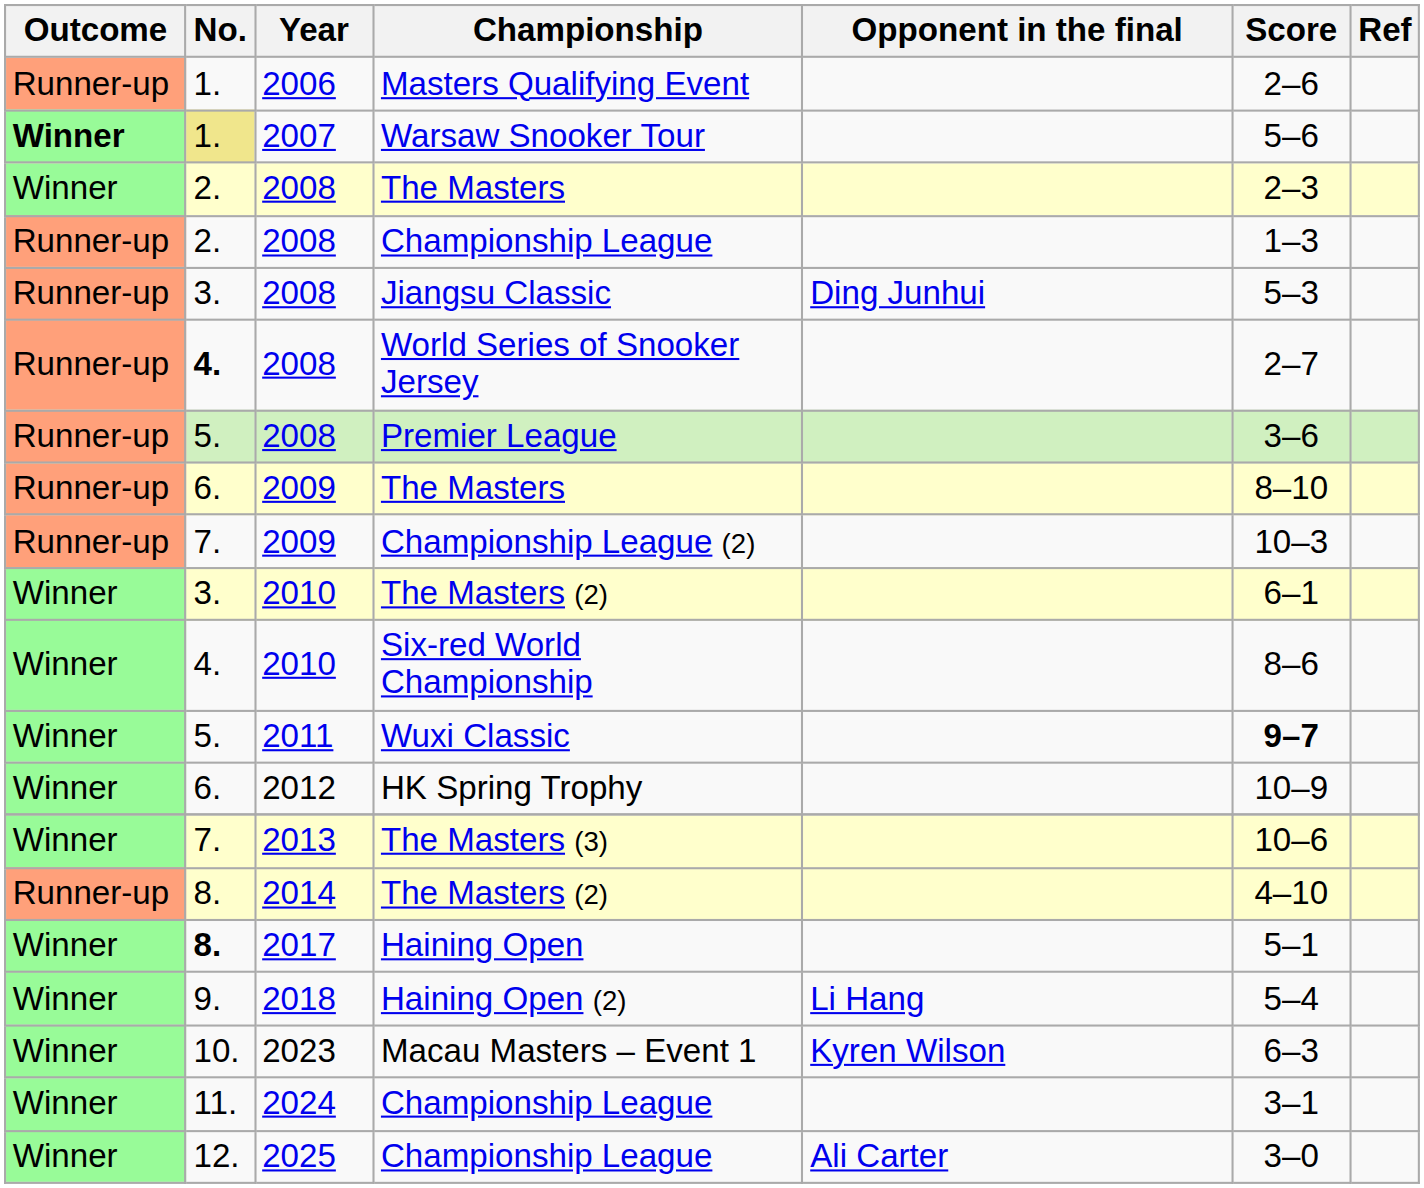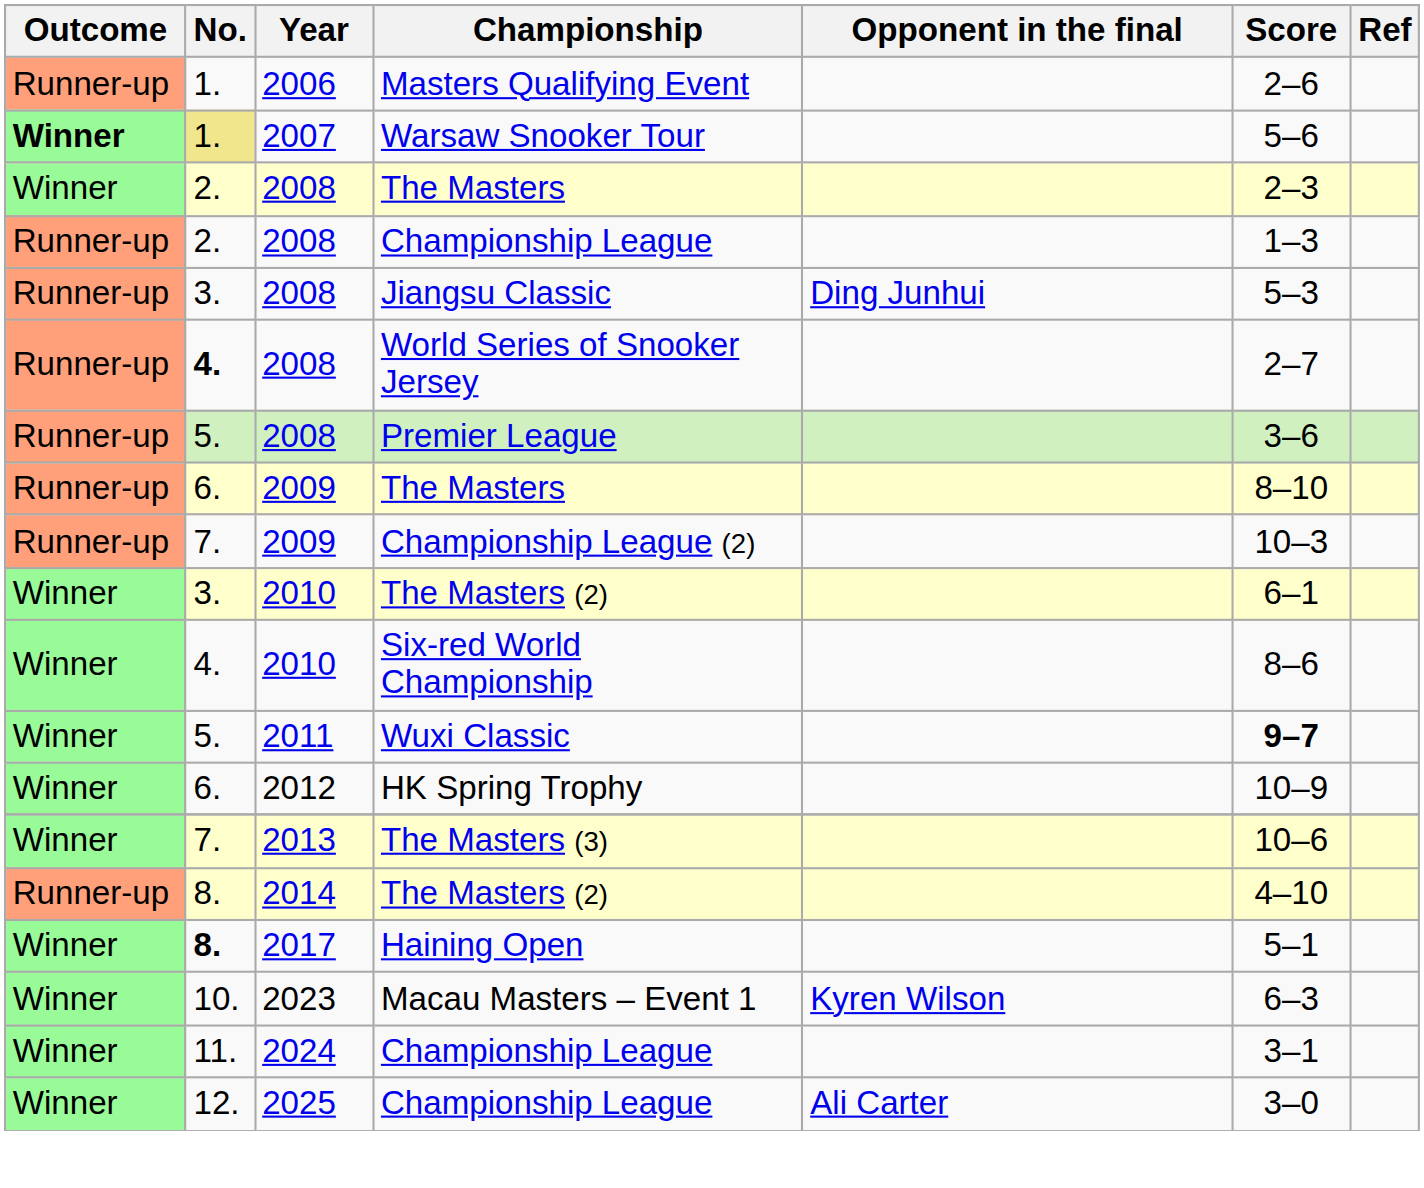 <table class="wikitable sortable">
 <tr>
 <th scope="col" style="width:80px;">Outcome</th>
 <th scope="col" style="width:20px;">No.</th>
 <th scope="col" style="width:50px;">Year</th>
 <th scope="col" style="width:200px;">Championship</th>
 <th scope="col" style="width:200px;">Opponent in the final</th>
 <th scope="col" style="width:50px;">Score</th>
 <th scope="col" style="width:20px;">Ref</th>
 </tr>
 <tr>
 <td style="background:#ffa07a;">Runner-up</td>
 <td>1.</td>
 <td><a href='#'>2006</a></td>
 <td><a href='#'>Masters Qualifying Event</a></td>
 <td> </td>
 <td style="text-align:center;">2–6</td>
 <td></td>
 </tr>
 <tr>
 <td style="background:#98FB98"><strong>Winner</strong></td>
 <td style="background: khaki;">1.</td>
 <td><a href='#'>2007</a></td>
 <td><a href='#'>Warsaw Snooker Tour</a></td>
 <td> </td>
 <td style="text-align:center;">5–6</td>
 <td></td>
 </tr>
 <tr style="background:#ffc;">
 <td style="background:#98FB98">Winner</td>
 <td>2.</td>
 <td><a href='#'>2008</a></td>
 <td><a href='#'>The Masters</a></td>
 <td> </td>
 <td style="text-align:center;">2–3</td>
 <td></td>
 </tr>
 <tr>
 <td style="background:#ffa07a;">Runner-up</td>
 <td>2.</td>
 <td><a href='#'>2008</a></td>
 <td><a href='#'>Championship League</a></td>
 <td> </td>
 <td style="text-align:center;">1–3</td>
 <td></td>
 </tr>
 <tr>
 <td style="background:#ffa07a;">Runner-up</td>
 <td>3.</td>
 <td><a href='#'>2008</a></td>
 <td><a href='#'>Jiangsu Classic</a></td>
 <td> <a href='#'>Ding Junhui</a></td>
 <td style="text-align:center;">5–3</td>
 <td></td>
 </tr>
 <tr>
 <td style="background:#ffa07a;">Runner-up</td>
 <td><strong>4.</strong></td>
 <td><a href='#'>2008</a></td>
 <td><a href='#'>World Series of Snooker Jersey</a></td>
 <td> </td>
 <td style="text-align:center;">2–7</td>
 <td></td>
 </tr>
 <tr style="background:#d0f0c0;">
 <td style="background:#ffa07a;">Runner-up</td>
 <td>5.</td>
 <td><a href='#'>2008</a></td>
 <td><a href='#'>Premier League</a></td>
 <td> </td>
 <td style="text-align:center;">3–6</td>
 <td></td>
 </tr>
 <tr style="background:#ffc;">
 <td style="background:#ffa07a;">Runner-up</td>
 <td>6.</td>
 <td><a href='#'>2009</a></td>
 <td><a href='#'>The Masters</a></td>
 <td> </td>
 <td style="text-align:center;">8–10</td>
 <td></td>
 </tr>
 <tr>
 <td style="background:#ffa07a;">Runner-up</td>
 <td>7.</td>
 <td><a href='#'>2009</a></td>
 <td><a href='#'>Championship League</a> <small>(2)</small></td>
 <td> </td>
 <td style="text-align:center;">10–3</td>
 <td></td>
 </tr>
 <tr style="background:#ffc;">
 <td style="background:#98FB98">Winner</td>
 <td>3.</td>
 <td><a href='#'>2010</a></td>
 <td><a href='#'>The Masters</a> <small>(2)</small></td>
 <td> </td>
 <td style="text-align:center;">6–1</td>
 <td></td>
 </tr>
 <tr>
 <td style="background:#98FB98">Winner</td>
 <td>4.</td>
 <td><a href='#'>2010</a></td>
 <td><a href='#'>Six-red World Championship</a></td>
 <td> </td>
 <td style="text-align:center;">8–6</td>
 <td></td>
 </tr>
 <tr>
 <td style="background:#98FB98">Winner</td>
 <td>5.</td>
 <td><a href='#'>2011</a></td>
 <td><a href='#'>Wuxi Classic</a></td>
 <td> </td>
 <td style="text-align:center;"><strong>9–7</strong></td>
 <td></td>
 </tr>
 <tr>
 <td style="background:#98FB98">Winner</td>
 <td>6.</td>
 <td>2012</td>
 <td>HK Spring Trophy</td>
 <td> </td>
 <td style="text-align:center;">10–9</td>
 <td></td>
 </tr>
 <tr>
 </tr>
 <tr style="background:#ffc;">
 <td style="background:#98FB98">Winner</td>
 <td>7.</td>
 <td><a href='#'>2013</a></td>
 <td><a href='#'>The Masters</a> <small>(3)</small></td>
 <td> </td>
 <td style="text-align:center;">10–6</td>
 <td></td>
 </tr>
 <tr style="background:#ffc;">
 <td style="background:#ffa07a;">Runner-up</td>
 <td>8.</td>
 <td><a href='#'>2014</a></td>
 <td><a href='#'>The Masters</a> <small>(2)</small></td>
 <td> </td>
 <td style="text-align:center;">4–10</td>
 <td></td>
 </tr>
 <tr>
 <td style="background:#98FB98">Winner</td>
 <td><strong>8.</strong></td>
 <td><a href='#'>2017</a></td>
 <td><a href='#'>Haining Open</a></td>
 <td> </td>
 <td align="center">5–1</td>
 <td></td>
 </tr>
 <tr>
 <td style="background:#98FB98">Winner</td>
-<td>9.</td>
-<td><a href='#'>2018</a></td>
-<td><a href='#'>Haining Open</a> <small>(2)</small></td>
-<td> <a href='#'>Li Hang</a></td>
-<td style="text-align:center;">5–4</td>
-<td></td>
-</tr>
-<tr>
-<td style="background:#98FB98">Winner</td>
 <td>10.</td>
 <td>2023</td>
 <td>Macau Masters – Event 1</td>
 <td> <a href='#'>Kyren Wilson</a></td>
 <td style="text-align:center;">6–3</td>
 <td></td>
 </tr>
 <tr>
 <td style="background:#98FB98">Winner</td>
 <td>11.</td>
 <td><a href='#'>2024</a></td>
 <td><a href='#'>Championship League</a></td>
 <td> </td>
 <td style="text-align:center;">3–1</td>
 <td></td>
 </tr>
 <tr>
 <td style="background:#98FB98">Winner</td>
 <td>12.</td>
 <td><a href='#'>2025</a></td>
 <td><a href='#'>Championship League</a></td>
 <td> <a href='#'>Ali Carter</a></td>
 <td style="text-align:center;">3–0</td>
 <td></td>
 </tr>
 </table>
